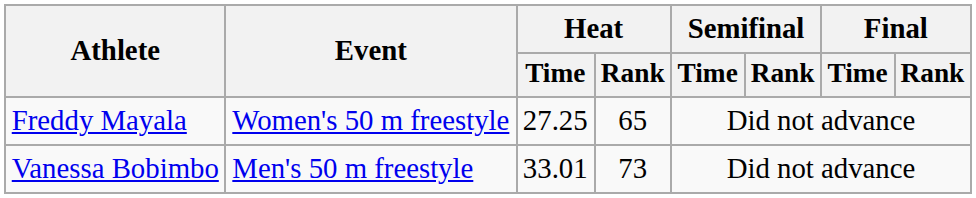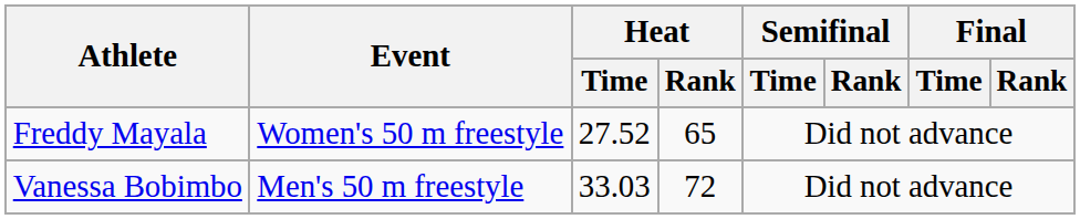 <table class=wikitable style="font-size:90%">
 <tr>
 <th rowspan="2">Athlete</th>
 <th rowspan="2">Event</th>
 <th colspan="2">Heat</th>
 <th colspan="2">Semifinal</th>
 <th colspan="2">Final</th>
 </tr>
 <tr style="font-size:95%">
 <th>Time</th>
 <th>Rank</th>
 <th>Time</th>
 <th>Rank</th>
 <th>Time</th>
 <th>Rank</th>
 </tr>
 <tr align=center>
 <td align=left><a href='#'>Freddy Mayala</a></td>
 <td align=left><a href='#'>Women's 50 m freestyle</a></td>
-<td>27.25</td>
+<td>27.52</td>
 <td>65</td>
 <td colspan=4>Did not advance</td>
 </tr>
 <tr align=center>
 <td align=left><a href='#'>Vanessa Bobimbo</a></td>
 <td align=left><a href='#'>Men's 50 m freestyle</a></td>
-<td>33.01</td>
-<td>73</td>
+<td>33.03</td>
+<td>72</td>
 <td colspan=4>Did not advance</td>
 </tr>
 </table>
